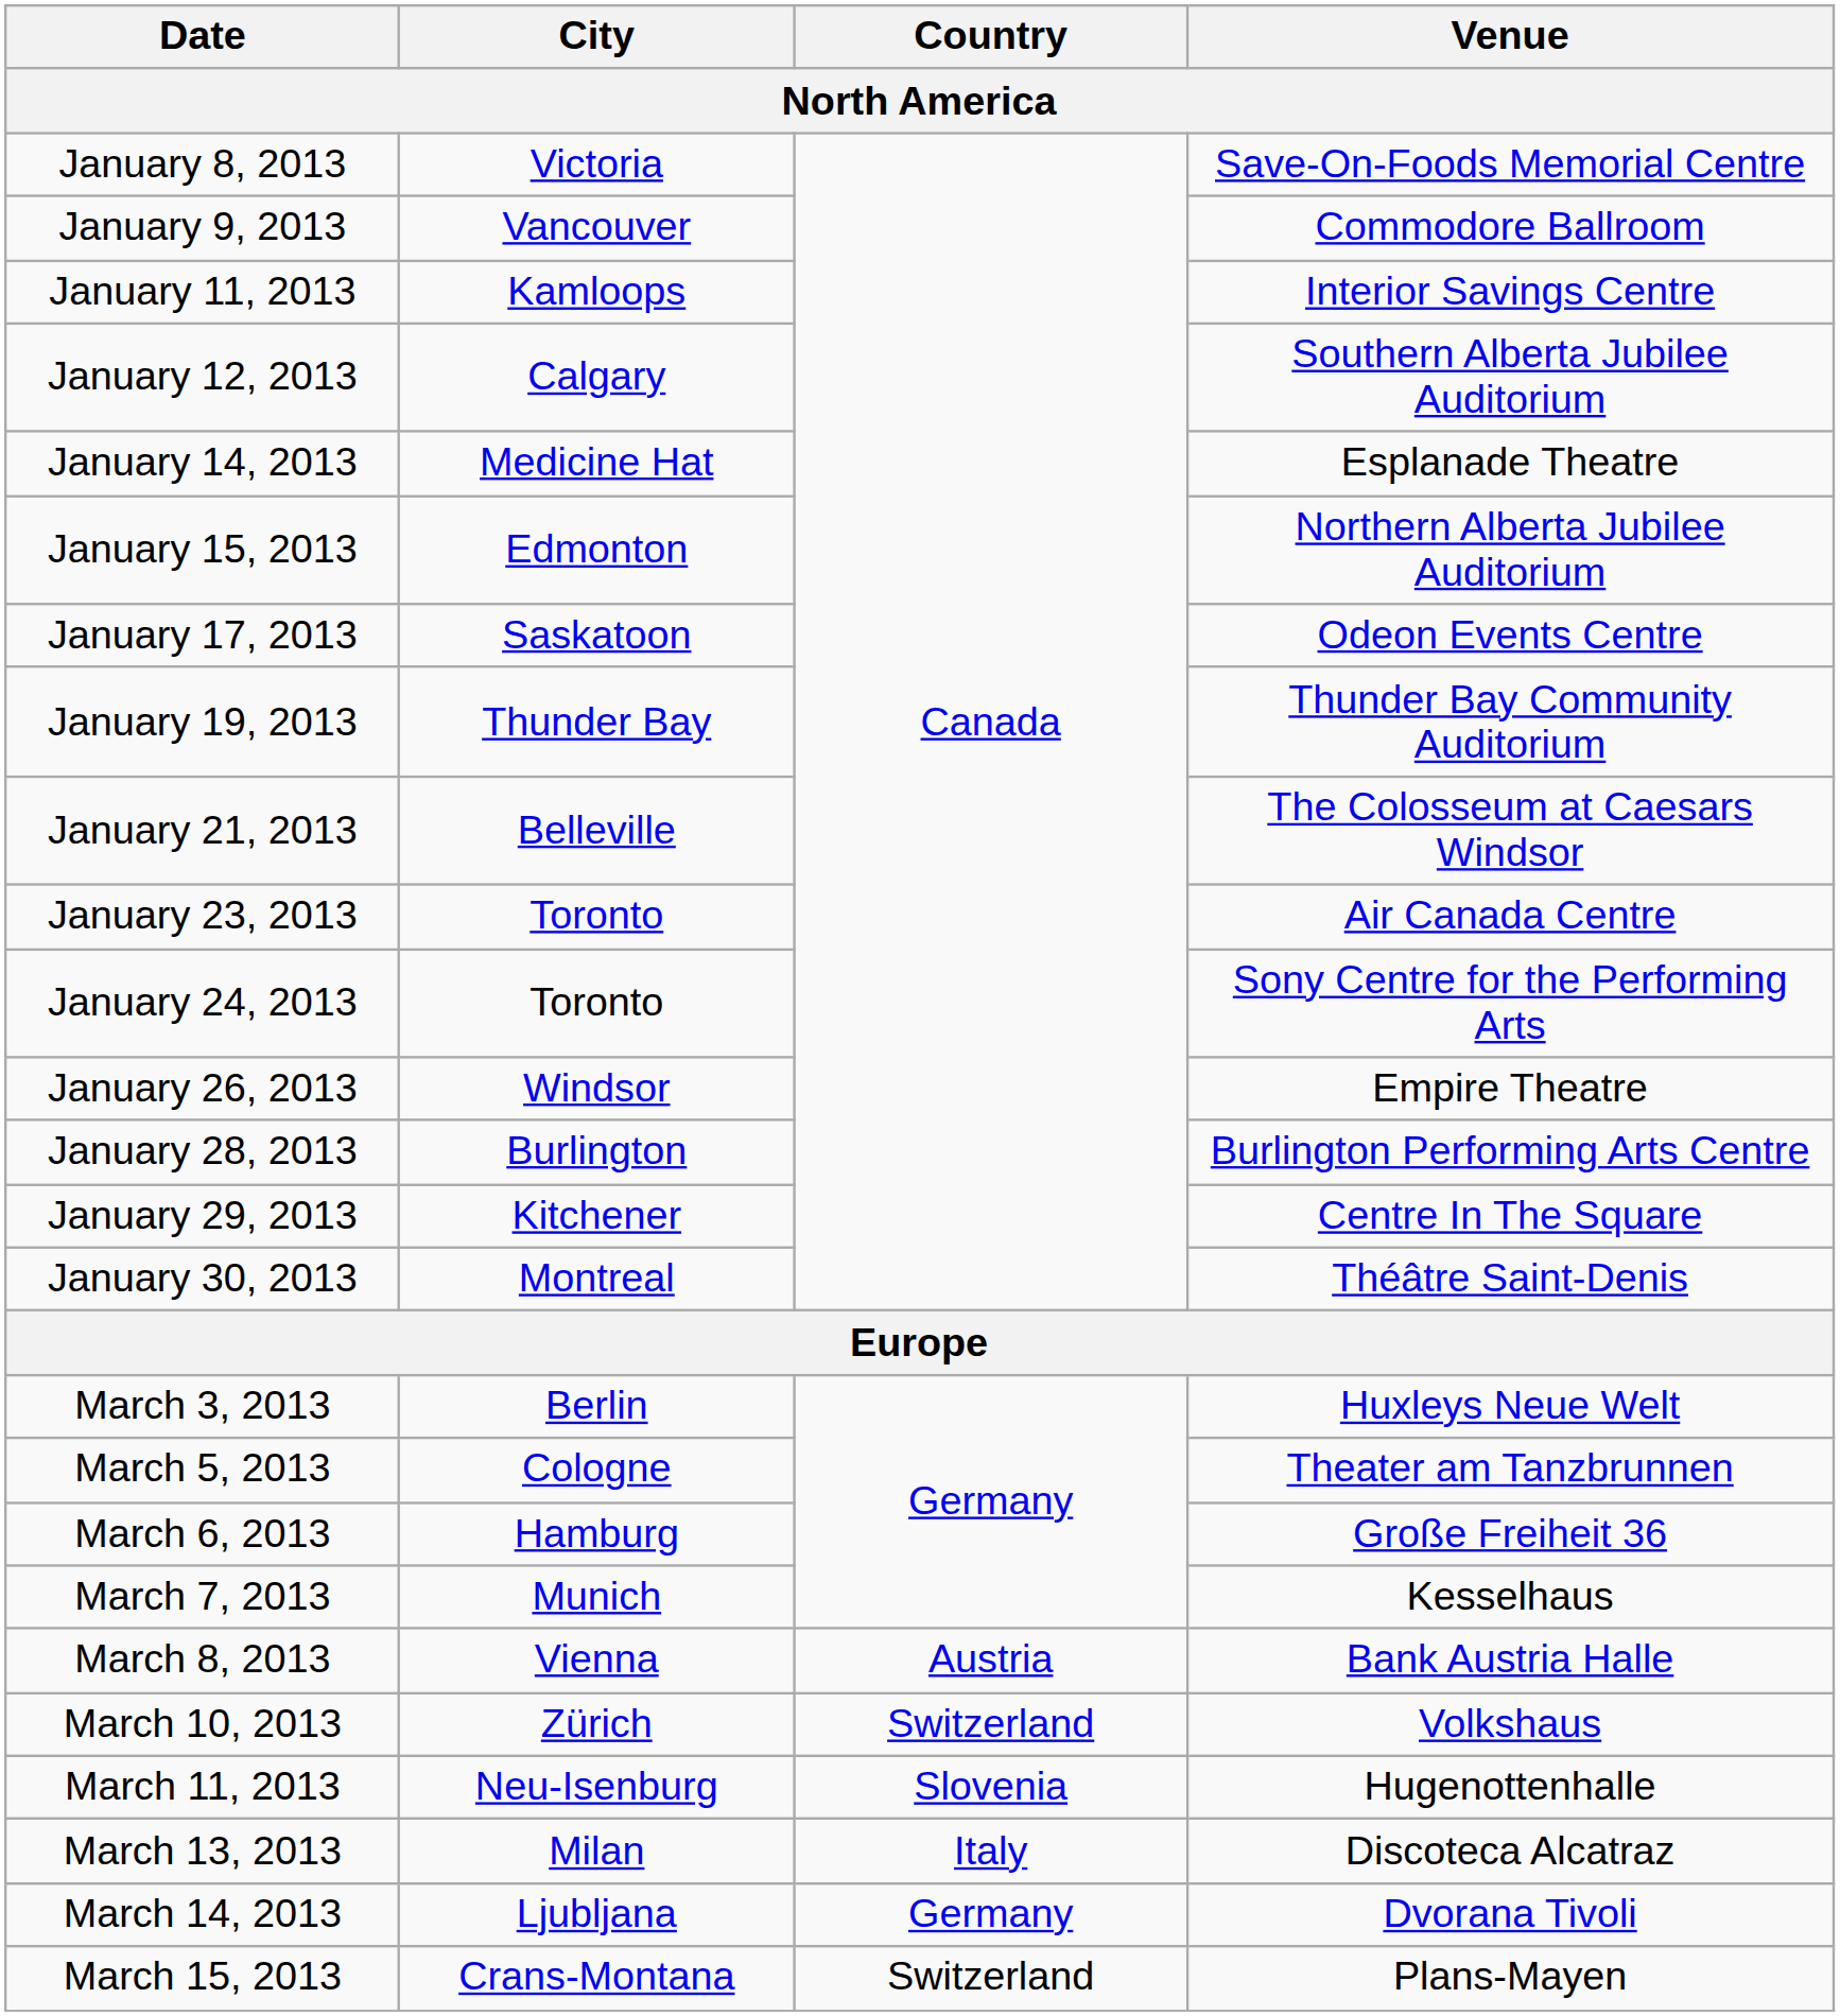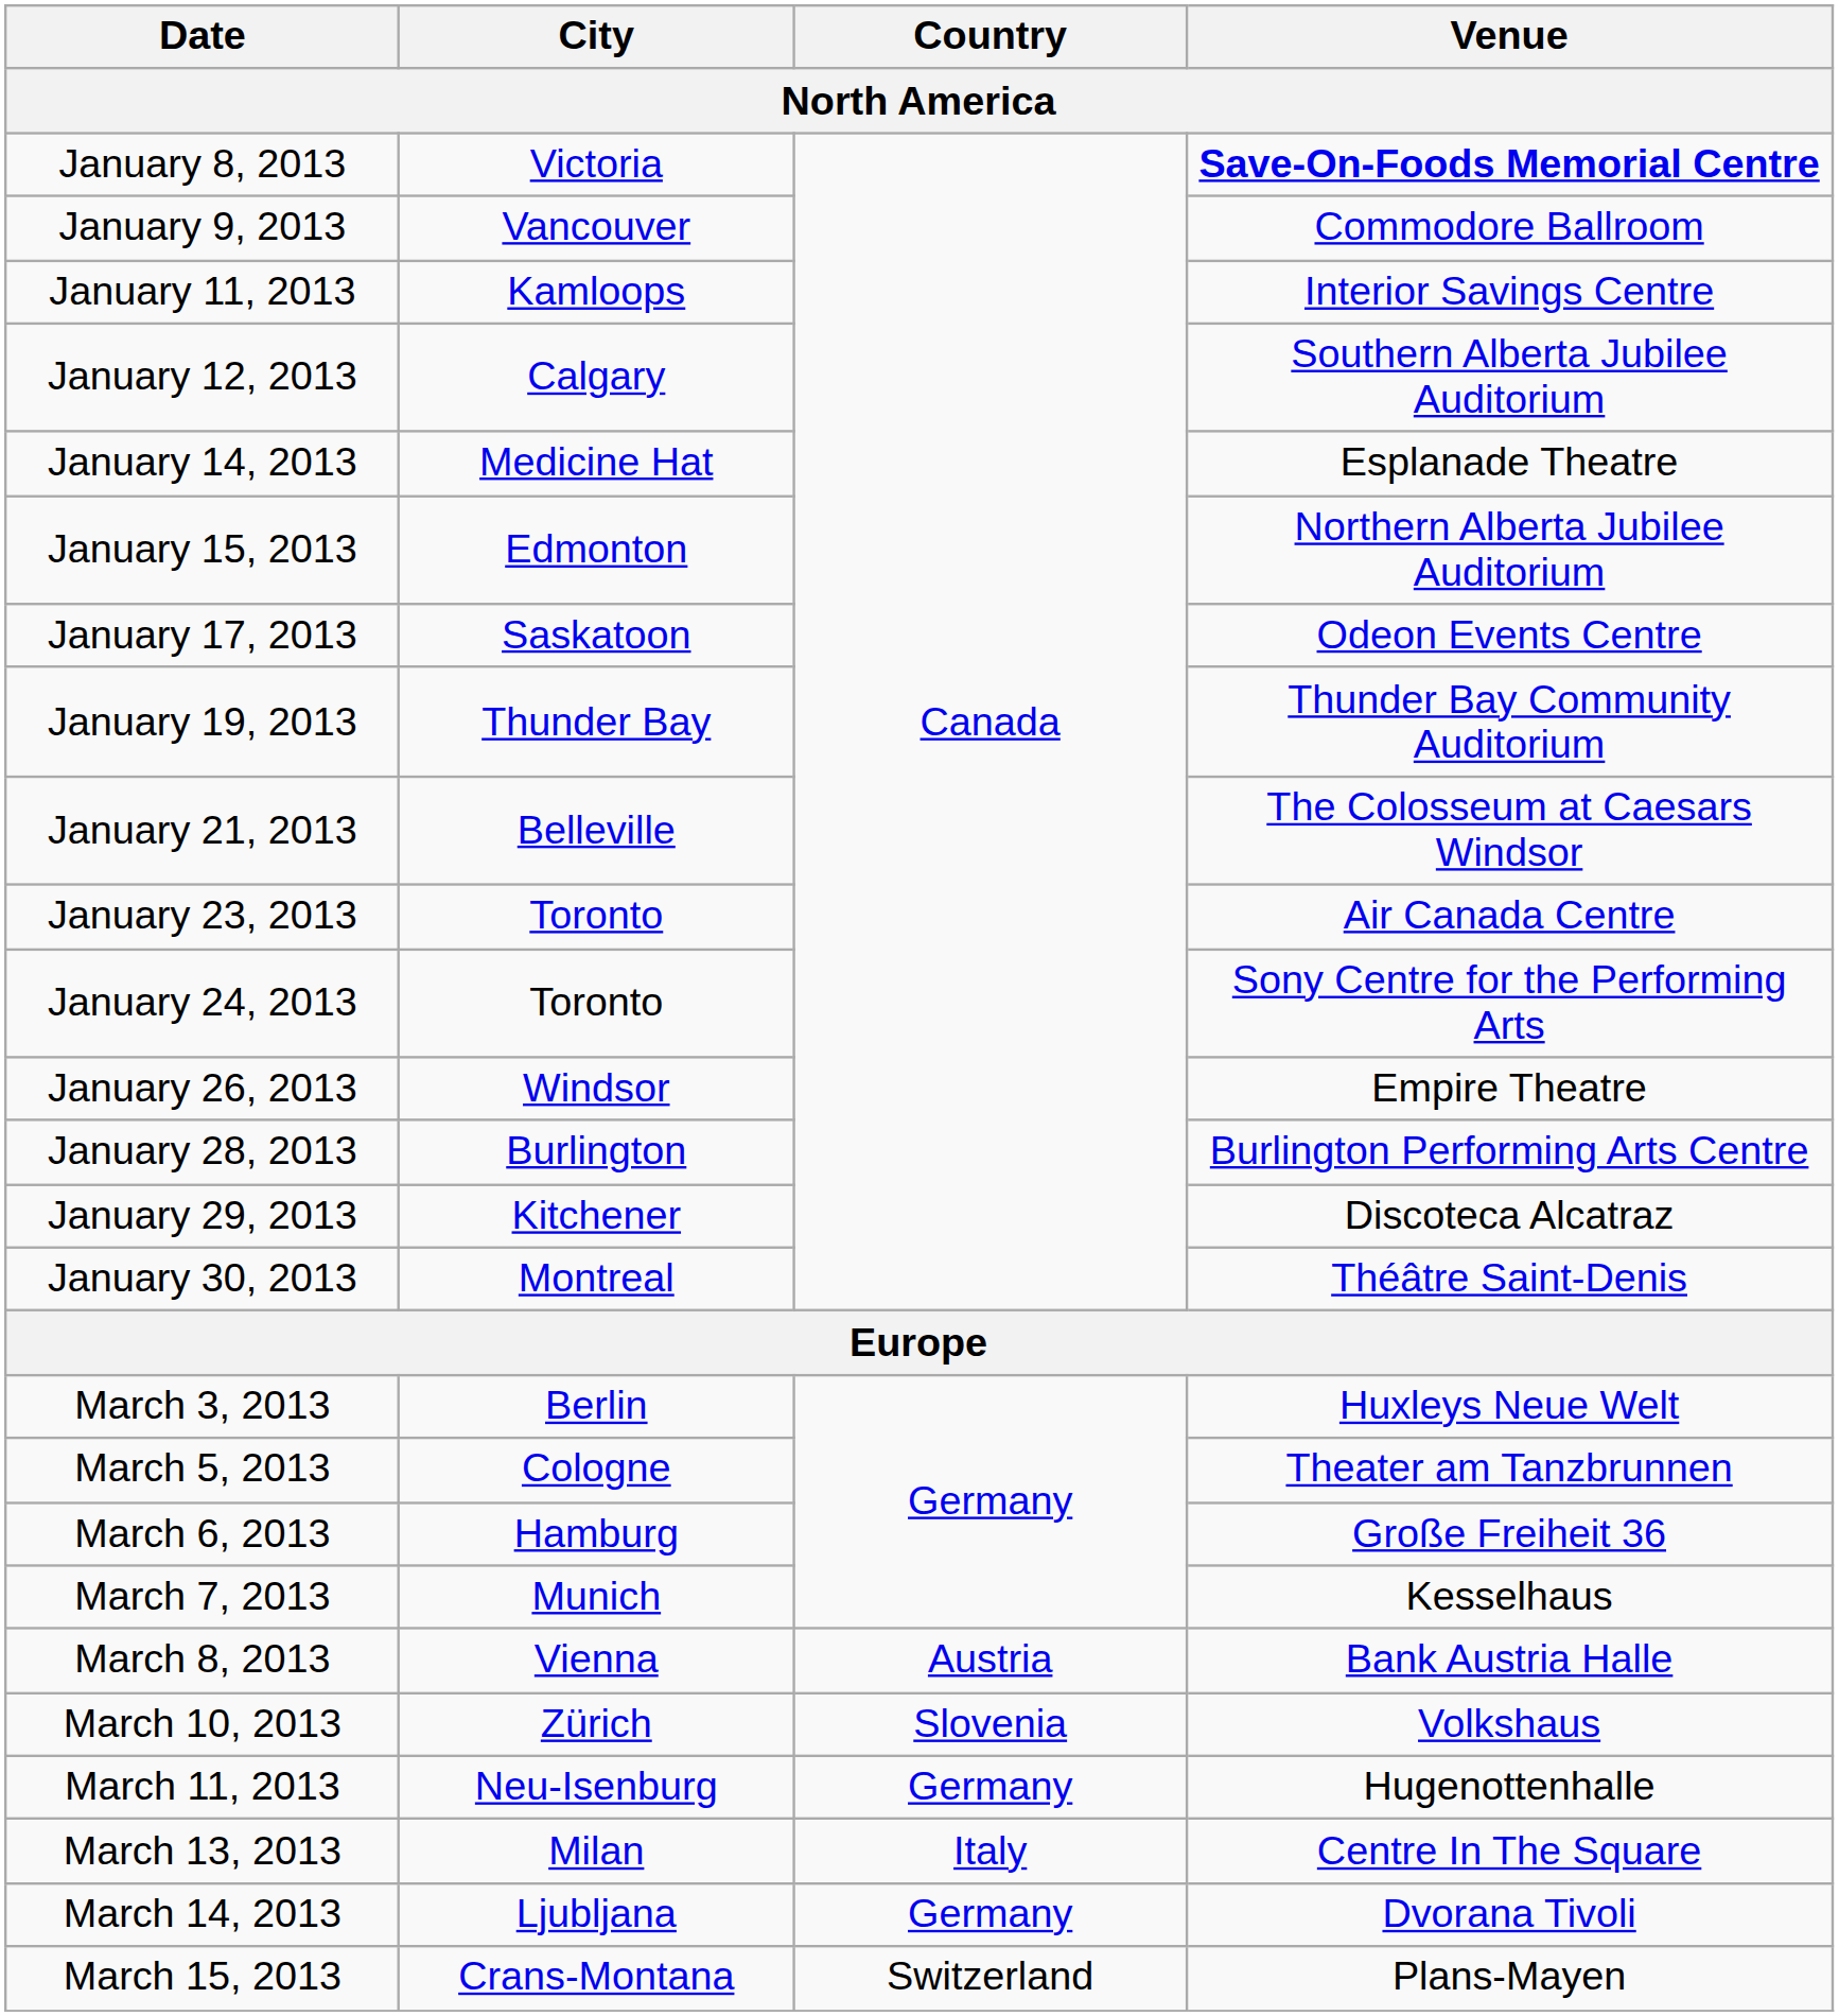 <table class="wikitable" style="text-align:center;">
 <tr>
 <th width="150">Date</th>
 <th width="150">City</th>
 <th width="150">Country</th>
 <th width="250">Venue</th>
 </tr>
 <tr>
 <th colspan="4">North America</th>
 </tr>
 <tr>
 <td>January 8, 2013</td>
 <td><a href='#'>Victoria</a></td>
 <td rowspan="15"><a href='#'>Canada</a></td>
-<td><a href='#'>Save-On-Foods Memorial Centre</a></td>
+<td><strong><a href='#'>Save-On-Foods Memorial Centre</a></strong></td>
 </tr>
 <tr>
 <td>January 9, 2013</td>
 <td><a href='#'>Vancouver</a></td>
 <td><a href='#'>Commodore Ballroom</a></td>
 </tr>
 <tr>
 <td>January 11, 2013</td>
 <td><a href='#'>Kamloops</a></td>
 <td><a href='#'>Interior Savings Centre</a></td>
 </tr>
 <tr>
 <td>January 12, 2013</td>
 <td><a href='#'>Calgary</a></td>
 <td><a href='#'>Southern Alberta Jubilee Auditorium</a></td>
 </tr>
 <tr>
 <td>January 14, 2013</td>
 <td><a href='#'>Medicine Hat</a></td>
 <td>Esplanade Theatre</td>
 </tr>
 <tr>
 <td>January 15, 2013</td>
 <td><a href='#'>Edmonton</a></td>
 <td><a href='#'>Northern Alberta Jubilee Auditorium</a></td>
 </tr>
 <tr>
 <td>January 17, 2013</td>
 <td><a href='#'>Saskatoon</a></td>
 <td><a href='#'>Odeon Events Centre</a></td>
 </tr>
 <tr>
 <td>January 19, 2013</td>
 <td><a href='#'>Thunder Bay</a></td>
 <td><a href='#'>Thunder Bay Community Auditorium</a></td>
 </tr>
 <tr>
 <td>January 21, 2013</td>
 <td><a href='#'>Belleville</a></td>
 <td><a href='#'>The Colosseum at Caesars Windsor</a></td>
 </tr>
 <tr>
 <td>January 23, 2013</td>
 <td><a href='#'>Toronto</a></td>
 <td><a href='#'>Air Canada Centre</a></td>
 </tr>
 <tr>
 <td>January 24, 2013</td>
 <td>Toronto</td>
 <td><a href='#'>Sony Centre for the Performing Arts</a></td>
 </tr>
 <tr>
 <td>January 26, 2013</td>
 <td><a href='#'>Windsor</a></td>
 <td>Empire Theatre</td>
 </tr>
 <tr>
 <td>January 28, 2013</td>
 <td><a href='#'>Burlington</a></td>
 <td><a href='#'>Burlington Performing Arts Centre</a></td>
 </tr>
 <tr>
 <td>January 29, 2013</td>
 <td><a href='#'>Kitchener</a></td>
-<td><a href='#'>Centre In The Square</a></td>
+<td>Discoteca Alcatraz</td>
 </tr>
 <tr>
 <td>January 30, 2013</td>
 <td><a href='#'>Montreal</a></td>
 <td><a href='#'>Théâtre Saint-Denis</a></td>
 </tr>
 <tr>
 <th colspan="4">Europe</th>
 </tr>
 <tr>
 <td>March 3, 2013</td>
 <td><a href='#'>Berlin</a></td>
 <td rowspan="4"><a href='#'>Germany</a></td>
 <td><a href='#'>Huxleys Neue Welt</a></td>
 </tr>
 <tr>
 <td>March 5, 2013</td>
 <td><a href='#'>Cologne</a></td>
 <td><a href='#'>Theater am Tanzbrunnen</a></td>
 </tr>
 <tr>
 <td>March 6, 2013</td>
 <td><a href='#'>Hamburg</a></td>
 <td><a href='#'>Große Freiheit 36</a></td>
 </tr>
 <tr>
 <td>March 7, 2013</td>
 <td><a href='#'>Munich</a></td>
 <td>Kesselhaus</td>
 </tr>
 <tr>
 <td>March 8, 2013</td>
 <td><a href='#'>Vienna</a></td>
 <td><a href='#'>Austria</a></td>
 <td><a href='#'>Bank Austria Halle</a></td>
 </tr>
 <tr>
 <td>March 10, 2013</td>
 <td><a href='#'>Zürich</a></td>
-<td><a href='#'>Switzerland</a></td>
+<td><a href='#'>Slovenia</a></td>
 <td><a href='#'>Volkshaus</a></td>
 </tr>
 <tr>
 <td>March 11, 2013</td>
 <td><a href='#'>Neu-Isenburg</a></td>
-<td><a href='#'>Slovenia</a></td>
+<td><a href='#'>Germany</a></td>
 <td>Hugenottenhalle</td>
 </tr>
 <tr>
 <td>March 13, 2013</td>
 <td><a href='#'>Milan</a></td>
 <td><a href='#'>Italy</a></td>
-<td>Discoteca Alcatraz</td>
+<td><a href='#'>Centre In The Square</a></td>
 </tr>
 <tr>
 <td>March 14, 2013</td>
 <td><a href='#'>Ljubljana</a></td>
 <td><a href='#'>Germany</a></td>
 <td><a href='#'>Dvorana Tivoli</a></td>
 </tr>
 <tr>
 <td>March 15, 2013</td>
 <td><a href='#'>Crans-Montana</a></td>
 <td>Switzerland</td>
 <td>Plans-Mayen</td>
 </tr>
 <tr>
 </tr>
 </table>
